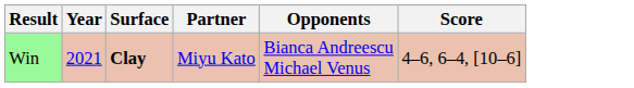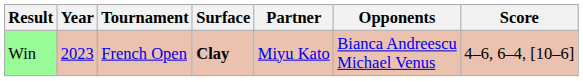 <table class="sortable wikitable nowrap">
 <tr>
 <th>Result</th>
 <th>Year</th>
+<th>Tournament</th>
 <th>Surface</th>
 <th>Partner</th>
 <th>Opponents</th>
 <th class=unsortable>Score</th>
 </tr>
 <tr bgcolor=ebc2af>
 <td bgcolor=98fb98>Win</td>
-<td><a href='#'>2021</a></td>
+<td><a href='#'>2023</a></td>
+<td><a href='#'>French Open</a></td>
 <td><strong>Clay</strong></td>
 <td> <a href='#'>Miyu Kato</a></td>
 <td> <a href='#'>Bianca Andreescu</a> <br>  <a href='#'>Michael Venus</a></td>
 <td>4–6, 6–4, [10–6]</td>
 </tr>
 </table>
